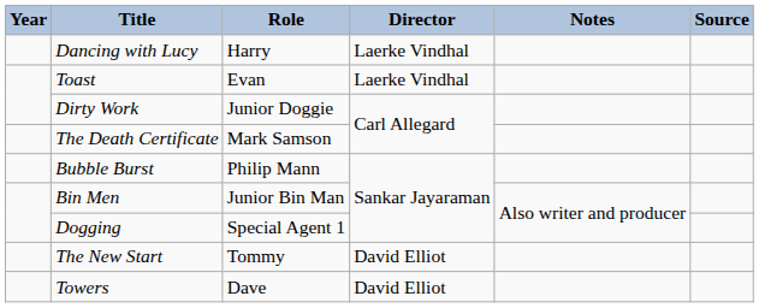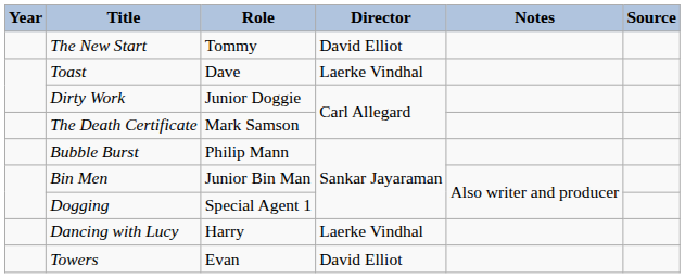 <table class="wikitable sortable plainrowheaders" style="width=100%;  font-size: 100%;">
 <tr>
 <th style="background:#b0c4de;">Year</th>
 <th style="background:#b0c4de;">Title</th>
 <th style="background:#b0c4de;">Role</th>
 <th style="background:#b0c4de;">Director</th>
 <th style="background:#b0c4de;" class="unsortable">Notes</th>
 <th style="background:#b0c4de;" class="unsortable">Source</th>
 </tr>
 <tr>
 <td></td>
-<td><em>Dancing with Lucy</em></td>
-<td>Harry</td>
-<td>Laerke Vindhal</td>
+<td><em>The New Start</em></td>
+<td>Tommy</td>
+<td>David Elliot</td>
 <td></td>
 <td></td>
 </tr>
 <tr>
 <td rowspan=2></td>
 <td><em>Toast</em></td>
-<td>Evan</td>
+<td>Dave</td>
 <td>Laerke Vindhal</td>
 <td></td>
 <td></td>
 </tr>
 <tr>
 <td><em>Dirty Work</em></td>
 <td>Junior Doggie</td>
 <td rowspan=2>Carl Allegard</td>
 <td></td>
 <td></td>
 </tr>
 <tr>
 <td></td>
 <td><em>The Death Certificate</em></td>
 <td>Mark Samson</td>
 <td></td>
 <td></td>
 </tr>
 <tr>
 <td></td>
 <td><em>Bubble Burst</em></td>
 <td>Philip Mann</td>
 <td rowspan=3>Sankar Jayaraman</td>
 <td></td>
 <td></td>
 </tr>
 <tr>
 <td rowspan=2></td>
 <td><em>Bin Men</em></td>
 <td>Junior Bin Man</td>
 <td rowspan=2>Also writer and producer</td>
 <td></td>
 </tr>
 <tr>
 <td><em>Dogging</em></td>
 <td>Special Agent 1</td>
 <td></td>
 </tr>
 <tr>
 <td></td>
-<td><em>The New Start</em></td>
-<td>Tommy</td>
-<td>David Elliot</td>
+<td><em>Dancing with Lucy</em></td>
+<td>Harry</td>
+<td>Laerke Vindhal</td>
 <td></td>
 <td></td>
 </tr>
 <tr>
 <td></td>
 <td><em>Towers</em></td>
-<td>Dave</td>
+<td>Evan</td>
 <td>David Elliot</td>
 <td></td>
 <td></td>
 </tr>
 </table>
